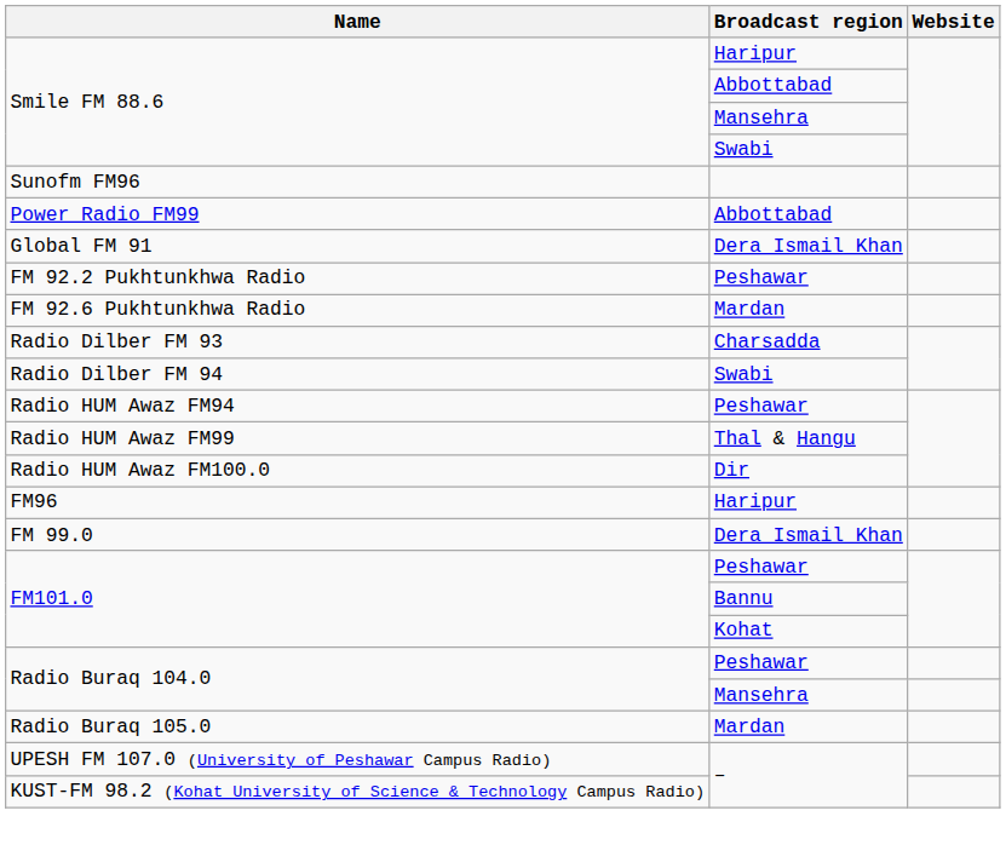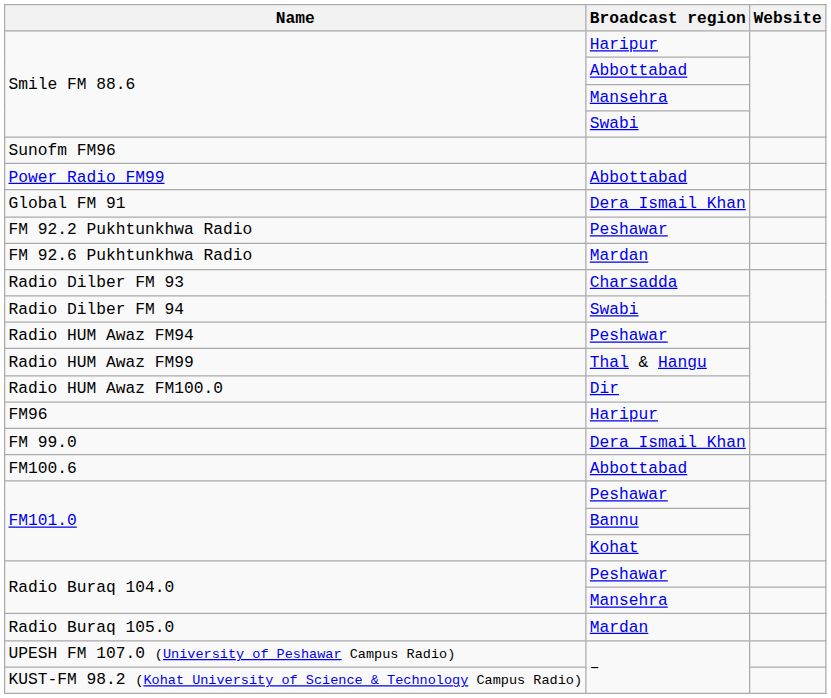 <table class="wikitable">
 <tr>
 <th>Name</th>
 <th>Broadcast region</th>
 <th>Website</th>
 </tr>
 <tr>
 <td rowspan="4">Smile FM 88.6</td>
 <td><a href='#'>Haripur</a></td>
 <td rowspan="4"></td>
 </tr>
 <tr>
 <td><a href='#'>Abbottabad</a></td>
 </tr>
 <tr>
 <td><a href='#'>Mansehra</a></td>
 </tr>
 <tr>
 <td><a href='#'>Swabi</a></td>
 </tr>
 <tr>
 <td>Sunofm FM96</td>
 <td></td>
 <td></td>
 </tr>
 <tr>
 <td><a href='#'>Power Radio FM99</a></td>
 <td><a href='#'>Abbottabad</a></td>
 <td></td>
 </tr>
 <tr>
 <td>Global FM 91</td>
 <td><a href='#'>Dera Ismail Khan</a></td>
 <td></td>
 </tr>
 <tr>
 <td>FM 92.2 Pukhtunkhwa Radio</td>
 <td><a href='#'>Peshawar</a></td>
 <td></td>
 </tr>
 <tr>
 <td>FM 92.6 Pukhtunkhwa Radio</td>
 <td><a href='#'>Mardan</a></td>
 <td></td>
 </tr>
 <tr>
 <td>Radio Dilber FM 93</td>
 <td><a href='#'>Charsadda</a></td>
 <td rowspan="2"></td>
 </tr>
 <tr>
 <td>Radio Dilber FM 94</td>
 <td><a href='#'>Swabi</a></td>
 </tr>
 <tr>
 <td>Radio HUM Awaz FM94</td>
 <td><a href='#'>Peshawar</a></td>
 <td rowspan="3"></td>
 </tr>
 <tr>
 <td>Radio HUM Awaz FM99</td>
 <td><a href='#'>Thal</a> & <a href='#'>Hangu</a></td>
 </tr>
 <tr>
 <td>Radio HUM Awaz FM100.0</td>
 <td><a href='#'>Dir</a></td>
 </tr>
 <tr>
 <td>FM96</td>
 <td><a href='#'>Haripur</a></td>
 <td></td>
 </tr>
 <tr>
 <td>FM 99.0</td>
 <td><a href='#'>Dera Ismail Khan</a></td>
 <td></td>
 </tr>
 <tr>
+<td>FM100.6</td>
+<td><a href='#'>Abbottabad</a></td>
+<td></td>
+</tr>
+<tr>
 <td rowspan="3"><a href='#'>FM101.0</a></td>
 <td><a href='#'>Peshawar</a></td>
 <td rowspan="3"></td>
 </tr>
 <tr>
 <td><a href='#'>Bannu</a></td>
 </tr>
 <tr>
 <td><a href='#'>Kohat</a></td>
 </tr>
 <tr>
 <td rowspan="2">Radio Buraq 104.0</td>
 <td><a href='#'>Peshawar</a></td>
 <td></td>
 </tr>
 <tr>
 <td><a href='#'>Mansehra</a></td>
 <td></td>
 </tr>
 <tr>
 <td>Radio Buraq 105.0</td>
 <td><a href='#'>Mardan</a></td>
 <td></td>
 </tr>
 <tr>
 <td>UPESH FM 107.0 <small>(<a href='#'>University of Peshawar</a> Campus Radio)</small></td>
 <td rowspan="2">–</td>
 <td></td>
 </tr>
 <tr>
 <td>KUST-FM 98.2 <small>(<a href='#'>Kohat University of Science & Technology</a> Campus Radio)</small></td>
 <td></td>
 </tr>
 </table>
